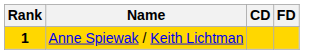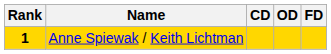 <table class="wikitable">
 <tr>
 <th>Rank</th>
 <th>Name</th>
 <th>CD</th>
+<th>OD</th>
 <th>FD</th>
 </tr>
 <tr bgcolor="gold">
 <td align="center"><strong>1</strong></td>
 <td><a href='#'>Anne Spiewak</a> / <a href='#'>Keith Lichtman</a></td>
 <td></td>
 <td></td>
+<td></td>
 </tr>
 </table>
